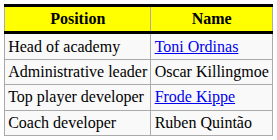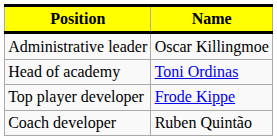 <table class="wikitable">
 <tr>
 <th style="background:#FFFF00; color:black; border-top:black 3px solid; border-bottom:black 3px solid;">Position</th>
 <th style="background:#FFFF00; color:black; border-top:black 3px solid; border-bottom:black 3px solid;">Name</th>
 </tr>
 <tr>
+<td>Administrative leader</td>
+<td> Oscar Killingmoe</td>
+</tr>
+<tr>
 <td>Head of academy</td>
 <td> <a href='#'>Toni Ordinas</a></td>
-</tr>
-<tr>
-<td>Administrative leader</td>
-<td> Oscar Killingmoe</td>
 </tr>
 <tr>
 <td>Top player developer</td>
 <td> <a href='#'>Frode Kippe</a></td>
 </tr>
 <tr>
 <td>Coach developer</td>
 <td> Ruben Quintão</td>
 </tr>
 </table>
